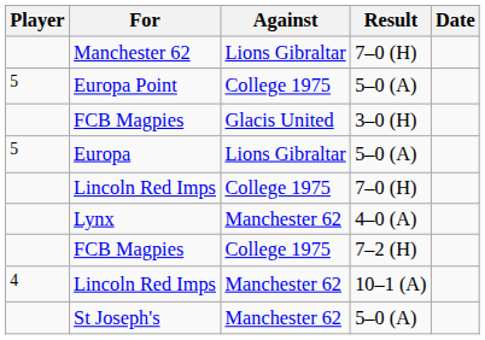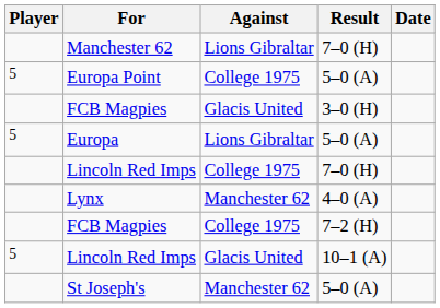 <table class="wikitable">
 <tr>
 <th>Player</th>
 <th>For</th>
 <th>Against</th>
 <th style="text-align:center">Result</th>
 <th>Date</th>
 </tr>
 <tr>
 <td> </td>
 <td><a href='#'>Manchester 62</a></td>
 <td><a href='#'>Lions Gibraltar</a></td>
 <td>7–0 (H)</td>
 <td></td>
 </tr>
 <tr>
 <td> <sup>5</sup></td>
 <td><a href='#'>Europa Point</a></td>
 <td><a href='#'>College 1975</a></td>
 <td>5–0 (A)</td>
 <td></td>
 </tr>
 <tr>
 <td> </td>
 <td><a href='#'>FCB Magpies</a></td>
 <td><a href='#'>Glacis United</a></td>
 <td>3–0 (H)</td>
 <td></td>
 </tr>
 <tr>
 <td> <sup>5</sup></td>
 <td><a href='#'>Europa</a></td>
 <td><a href='#'>Lions Gibraltar</a></td>
 <td>5–0 (A)</td>
 <td></td>
 </tr>
 <tr>
 <td> </td>
 <td><a href='#'>Lincoln Red Imps</a></td>
 <td><a href='#'>College 1975</a></td>
 <td>7–0 (H)</td>
 <td></td>
 </tr>
 <tr>
 <td> </td>
 <td><a href='#'>Lynx</a></td>
 <td><a href='#'>Manchester 62</a></td>
 <td>4–0 (A)</td>
 <td></td>
 </tr>
 <tr>
 <td> </td>
 <td><a href='#'>FCB Magpies</a></td>
 <td><a href='#'>College 1975</a></td>
 <td>7–2 (H)</td>
 <td></td>
 </tr>
 <tr>
-<td> <sup>4</sup></td>
+<td> <sup>5</sup></td>
 <td><a href='#'>Lincoln Red Imps</a></td>
-<td><a href='#'>Manchester 62</a></td>
+<td><a href='#'>Glacis United</a></td>
 <td>10–1 (A)</td>
 <td></td>
 </tr>
 <tr>
 <td> </td>
 <td><a href='#'>St Joseph's</a></td>
 <td><a href='#'>Manchester 62</a></td>
 <td>5–0 (A)</td>
 <td></td>
 </tr>
 </table>
